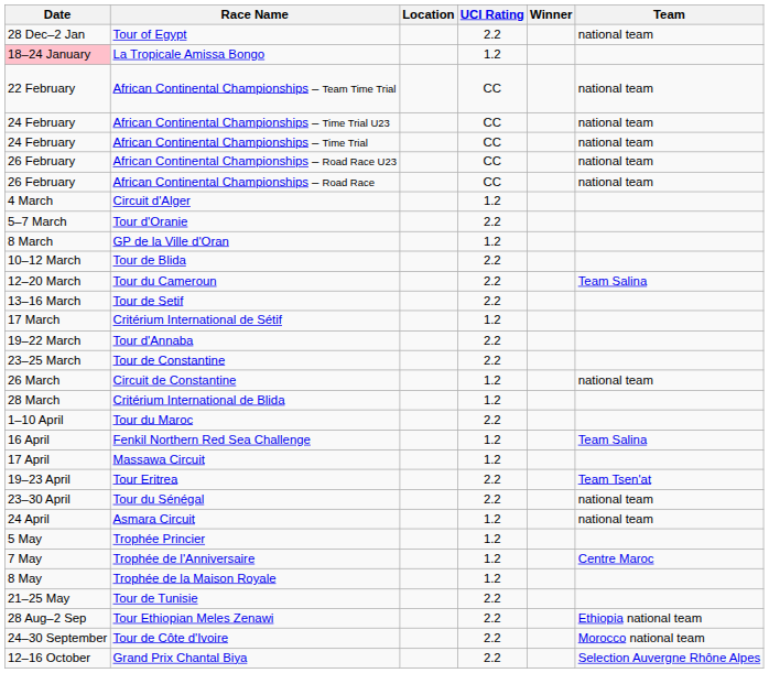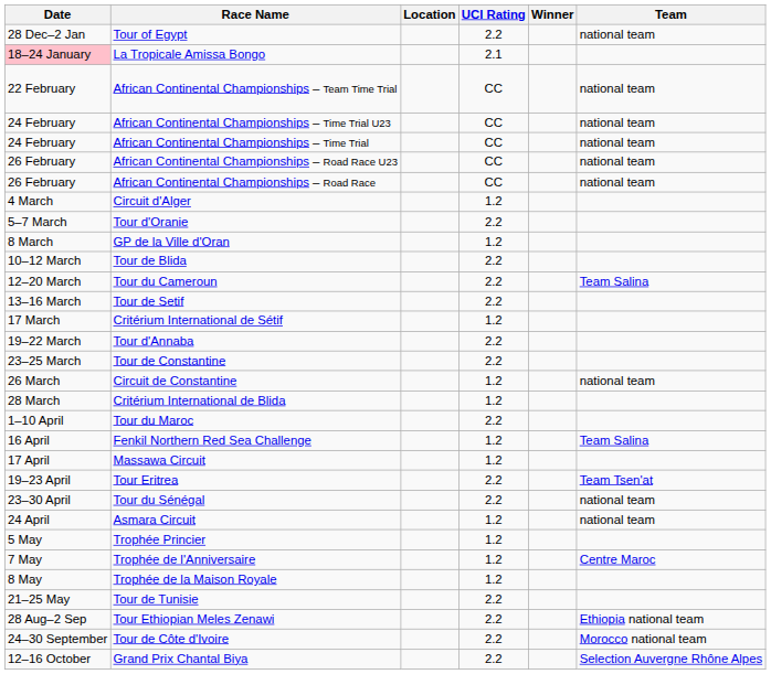 <table class="wikitable sortable">
 <tr>
 <th>Date</th>
 <th>Race Name</th>
 <th>Location</th>
 <th><a href='#'>UCI Rating</a></th>
 <th>Winner</th>
 <th>Team</th>
 </tr>
 <tr>
 <td>28 Dec–2 Jan</td>
 <td><a href='#'>Tour of Egypt</a></td>
 <td></td>
 <td align=center>2.2</td>
 <td></td>
 <td> national team</td>
 </tr>
 <tr>
 <td style="background: pink;">18–24 January</td>
 <td><a href='#'>La Tropicale Amissa Bongo</a></td>
 <td></td>
-<td align=center>1.2</td>
+<td align=center>2.1</td>
 <td></td>
 <td></td>
 </tr>
 <tr>
 <td>22 February</td>
 <td><a href='#'>African Continental Championships</a> – <small>Team Time Trial </small></td>
 <td></td>
 <td align=center>CC</td>
 <td><br><br><br></td>
 <td> national team</td>
 </tr>
 <tr>
 <td>24 February</td>
 <td><a href='#'>African Continental Championships</a> – <small>Time Trial U23</small></td>
 <td></td>
 <td align=center>CC</td>
 <td></td>
 <td> national team</td>
 </tr>
 <tr>
 <td>24 February</td>
 <td><a href='#'>African Continental Championships</a> – <small>Time Trial</small></td>
 <td></td>
 <td align=center>CC</td>
 <td></td>
 <td> national team</td>
 </tr>
 <tr>
 <td>26 February</td>
 <td><a href='#'>African Continental Championships</a> – <small>Road Race U23</small></td>
 <td></td>
 <td align=center>CC</td>
 <td></td>
 <td> national team</td>
 </tr>
 <tr>
 <td>26 February</td>
 <td><a href='#'>African Continental Championships</a> – <small>Road Race</small></td>
 <td></td>
 <td align=center>CC</td>
 <td></td>
 <td> national team</td>
 </tr>
 <tr>
 <td>4 March</td>
 <td><a href='#'>Circuit d'Alger</a></td>
 <td></td>
 <td align=center>1.2</td>
 <td></td>
 <td></td>
 </tr>
 <tr>
 <td>5–7 March</td>
 <td><a href='#'>Tour d'Oranie</a></td>
 <td></td>
 <td align=center>2.2</td>
 <td></td>
 <td></td>
 </tr>
 <tr>
 <td>8 March</td>
 <td><a href='#'>GP de la Ville d'Oran</a></td>
 <td></td>
 <td align=center>1.2</td>
 <td></td>
 <td></td>
 </tr>
 <tr>
 <td>10–12 March</td>
 <td><a href='#'>Tour de Blida</a></td>
 <td></td>
 <td align=center>2.2</td>
 <td></td>
 <td></td>
 </tr>
 <tr>
 <td>12–20 March</td>
 <td><a href='#'>Tour du Cameroun</a></td>
 <td></td>
 <td align=center>2.2</td>
 <td></td>
 <td><a href='#'>Team Salina</a></td>
 </tr>
 <tr>
 <td>13–16 March</td>
 <td><a href='#'>Tour de Setif</a></td>
 <td></td>
 <td align=center>2.2</td>
 <td></td>
 <td></td>
 </tr>
 <tr>
 <td>17 March</td>
 <td><a href='#'>Critérium International de Sétif</a></td>
 <td></td>
 <td align=center>1.2</td>
 <td></td>
 <td></td>
 </tr>
 <tr>
 <td>19–22 March</td>
 <td><a href='#'>Tour d'Annaba</a></td>
 <td></td>
 <td align=center>2.2</td>
 <td></td>
 <td></td>
 </tr>
 <tr>
 <td>23–25 March</td>
 <td><a href='#'>Tour de Constantine</a></td>
 <td></td>
 <td align=center>2.2</td>
 <td></td>
 <td></td>
 </tr>
 <tr>
 <td>26 March</td>
 <td><a href='#'>Circuit de Constantine</a></td>
 <td></td>
 <td align=center>1.2</td>
 <td></td>
 <td> national team</td>
 </tr>
 <tr>
 <td>28 March</td>
 <td><a href='#'>Critérium International de Blida</a></td>
 <td></td>
 <td align=center>1.2</td>
 <td></td>
 <td></td>
 </tr>
 <tr>
 <td>1–10 April</td>
 <td><a href='#'>Tour du Maroc</a></td>
 <td></td>
 <td align=center>2.2</td>
 <td></td>
 <td></td>
 </tr>
 <tr>
 <td>16 April</td>
 <td><a href='#'>Fenkil Northern Red Sea Challenge</a></td>
 <td></td>
 <td align=center>1.2</td>
 <td></td>
 <td><a href='#'>Team Salina</a></td>
 </tr>
 <tr>
 <td>17 April</td>
 <td><a href='#'>Massawa Circuit</a></td>
 <td></td>
 <td align=center>1.2</td>
 <td></td>
 <td></td>
 </tr>
 <tr>
 <td>19–23 April</td>
 <td><a href='#'>Tour Eritrea</a></td>
 <td></td>
 <td align=center>2.2</td>
 <td></td>
 <td><a href='#'>Team Tsen'at</a></td>
 </tr>
 <tr>
 <td>23–30 April</td>
 <td><a href='#'>Tour du Sénégal</a></td>
 <td></td>
 <td align=center>2.2</td>
 <td></td>
 <td> national team</td>
 </tr>
 <tr>
 <td>24 April</td>
 <td><a href='#'>Asmara Circuit</a></td>
 <td></td>
 <td align=center>1.2</td>
 <td></td>
 <td> national team</td>
 </tr>
 <tr>
 <td>5 May</td>
 <td><a href='#'>Trophée Princier</a></td>
 <td></td>
 <td align=center>1.2</td>
 <td></td>
 <td></td>
 </tr>
 <tr>
 <td>7 May</td>
 <td><a href='#'>Trophée de l'Anniversaire</a></td>
 <td></td>
 <td align=center>1.2</td>
 <td></td>
 <td><a href='#'>Centre Maroc</a></td>
 </tr>
 <tr>
 <td>8 May</td>
 <td><a href='#'>Trophée de la Maison Royale</a></td>
 <td></td>
 <td align=center>1.2</td>
 <td></td>
 <td></td>
 </tr>
 <tr>
 <td>21–25 May</td>
 <td><a href='#'>Tour de Tunisie</a></td>
 <td></td>
 <td align=center>2.2</td>
 <td></td>
 <td></td>
 </tr>
 <tr>
 <td>28 Aug–2 Sep</td>
 <td><a href='#'>Tour Ethiopian Meles Zenawi</a></td>
 <td></td>
 <td align=center>2.2</td>
 <td></td>
 <td><a href='#'>Ethiopia</a> national team</td>
 </tr>
 <tr>
 <td>24–30 September</td>
 <td><a href='#'>Tour de Côte d'Ivoire</a></td>
 <td></td>
 <td align=center>2.2</td>
 <td></td>
 <td><a href='#'>Morocco</a> national team</td>
 </tr>
 <tr>
 <td>12–16 October</td>
 <td><a href='#'>Grand Prix Chantal Biya</a></td>
 <td></td>
 <td align=center>2.2</td>
 <td></td>
 <td><a href='#'>Selection Auvergne Rhône Alpes</a></td>
 </tr>
 </table>
